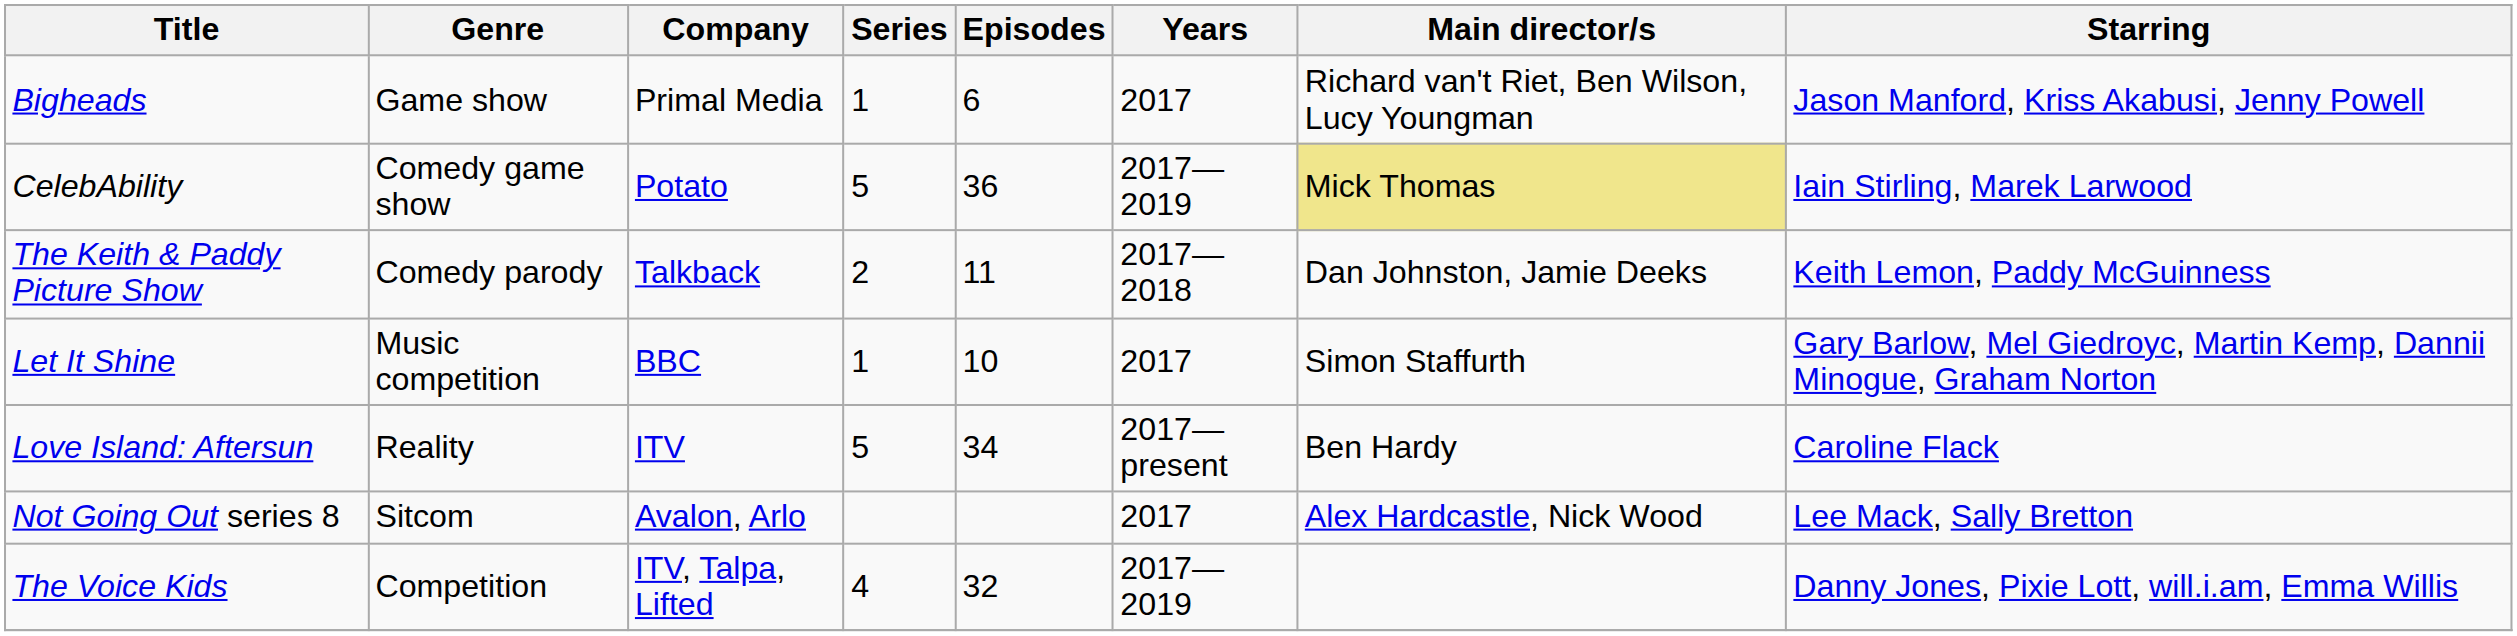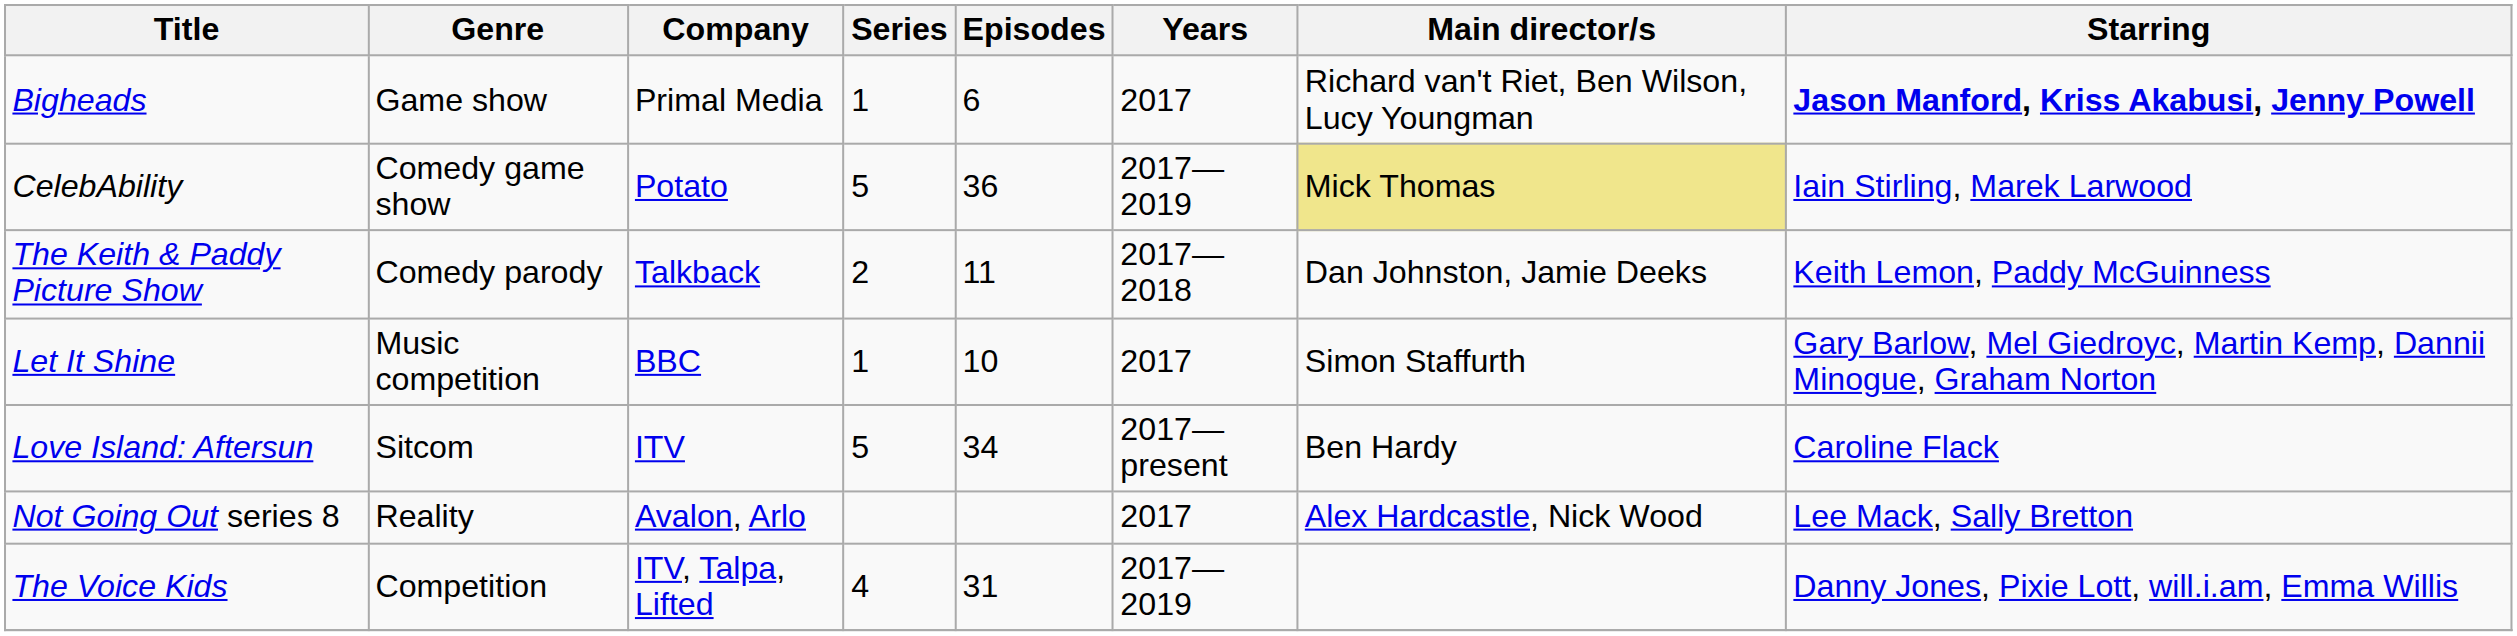 <table class="wikitable unsortable">
 <tr>
 <th>Title</th>
 <th>Genre</th>
 <th>Company</th>
 <th>Series</th>
 <th>Episodes</th>
 <th>Years</th>
 <th>Main director/s</th>
 <th>Starring</th>
 </tr>
 <tr>
 <td><em><a href='#'>Bigheads</a></em></td>
 <td>Game show</td>
 <td>Primal Media</td>
 <td>1</td>
 <td>6</td>
 <td>2017</td>
 <td>Richard van't Riet, Ben Wilson, Lucy Youngman</td>
-<td><a href='#'>Jason Manford</a>, <a href='#'>Kriss Akabusi</a>, <a href='#'>Jenny Powell</a></td>
+<td><strong><a href='#'>Jason Manford</a>, <a href='#'>Kriss Akabusi</a>, <a href='#'>Jenny Powell</a></strong></td>
 </tr>
 <tr>
 <td><em>CelebAbility</em></td>
 <td>Comedy game show</td>
 <td><a href='#'>Potato</a></td>
 <td>5</td>
 <td>36</td>
 <td>2017—2019</td>
 <td style="background: khaki;">Mick Thomas</td>
 <td><a href='#'>Iain Stirling</a>, <a href='#'>Marek Larwood</a></td>
 </tr>
 <tr>
 <td><em><a href='#'>The Keith & Paddy Picture Show</a></em></td>
 <td>Comedy parody</td>
 <td><a href='#'>Talkback</a></td>
 <td>2</td>
 <td>11</td>
 <td>2017—2018</td>
 <td>Dan Johnston, Jamie Deeks</td>
 <td><a href='#'>Keith Lemon</a>, <a href='#'>Paddy McGuinness</a></td>
 </tr>
 <tr>
 <td><em><a href='#'>Let It Shine</a></em></td>
 <td>Music competition</td>
 <td><a href='#'>BBC</a></td>
 <td>1</td>
 <td>10</td>
 <td>2017</td>
 <td>Simon Staffurth</td>
 <td><a href='#'>Gary Barlow</a>, <a href='#'>Mel Giedroyc</a>, <a href='#'>Martin Kemp</a>, <a href='#'>Dannii Minogue</a>, <a href='#'>Graham Norton</a></td>
 </tr>
 <tr>
 <td><em><a href='#'>Love Island: Aftersun</a></em></td>
-<td>Reality</td>
+<td>Sitcom</td>
 <td><a href='#'>ITV</a></td>
 <td>5</td>
 <td>34</td>
 <td>2017—present</td>
 <td>Ben Hardy</td>
 <td><a href='#'>Caroline Flack</a></td>
 </tr>
 <tr>
 <td><em><a href='#'>Not Going Out</a></em> series 8</td>
-<td>Sitcom</td>
+<td>Reality</td>
 <td><a href='#'>Avalon</a>, <a href='#'>Arlo</a></td>
 <td></td>
 <td></td>
 <td>2017</td>
 <td><a href='#'>Alex Hardcastle</a>, Nick Wood</td>
 <td><a href='#'>Lee Mack</a>, <a href='#'>Sally Bretton</a></td>
 </tr>
 <tr>
 <td><em><a href='#'>The Voice Kids</a></em></td>
 <td>Competition</td>
 <td><a href='#'>ITV</a>, <a href='#'>Talpa</a>, <a href='#'>Lifted</a></td>
 <td>4</td>
-<td>32</td>
+<td>31</td>
 <td>2017—2019</td>
 <td></td>
 <td><a href='#'>Danny Jones</a>, <a href='#'>Pixie Lott</a>, <a href='#'>will.i.am</a>, <a href='#'>Emma Willis</a></td>
 </tr>
 <tr>
 </tr>
 </table>
